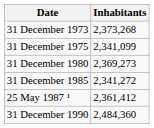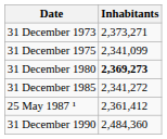 <table class="wikitable">
 <tr>
 <th>Date</th>
 <th>Inhabitants</th>
 </tr>
 <tr>
 <td>31 December 1973</td>
-<td>2,373,268</td>
+<td>2,373,271</td>
 </tr>
 <tr>
 <td>31 December 1975</td>
 <td>2,341,099</td>
 </tr>
 <tr>
 <td>31 December 1980</td>
-<td>2,369,273</td>
+<td><strong>2,369,273</strong></td>
 </tr>
 <tr>
 <td>31 December 1985</td>
 <td>2,341,272</td>
 </tr>
 <tr>
 <td>25 May 1987 ¹</td>
 <td>2,361,412</td>
 </tr>
 <tr>
 <td>31 December 1990</td>
 <td>2,484,360</td>
 </tr>
 </table>
